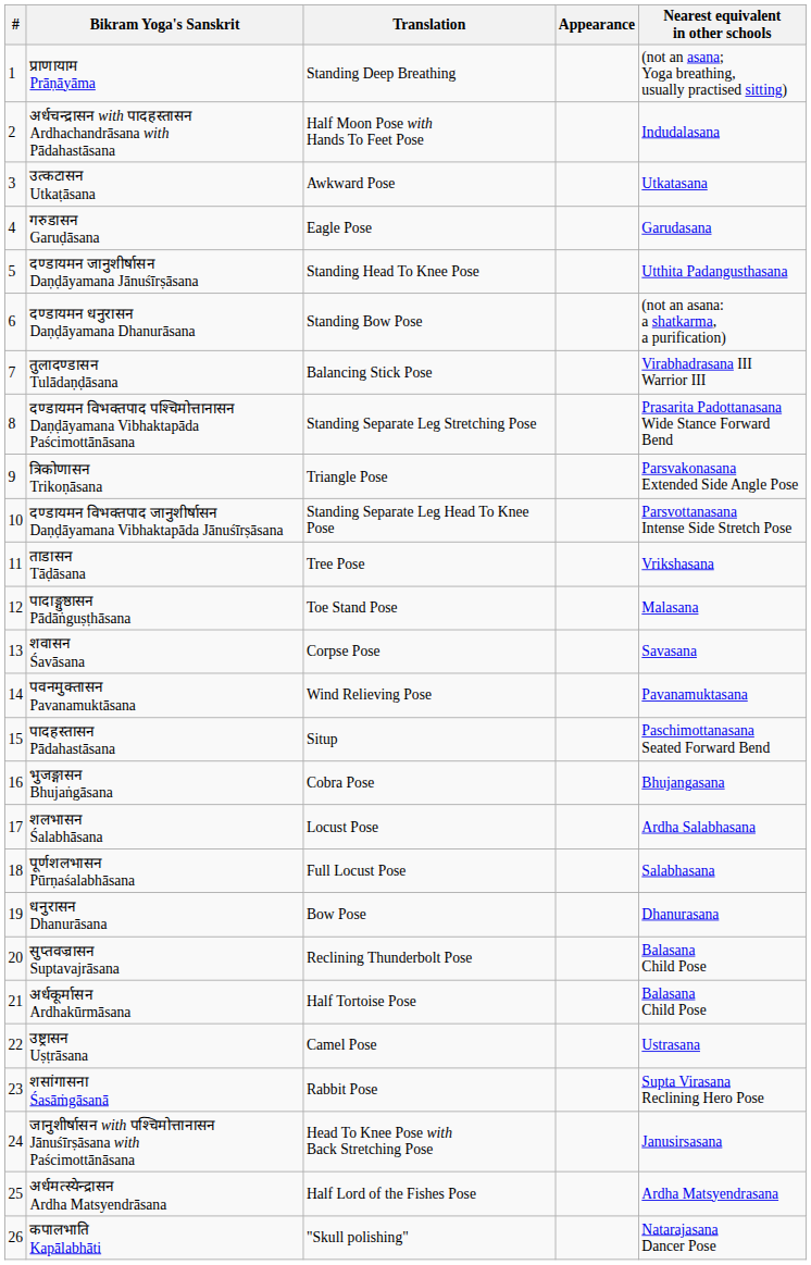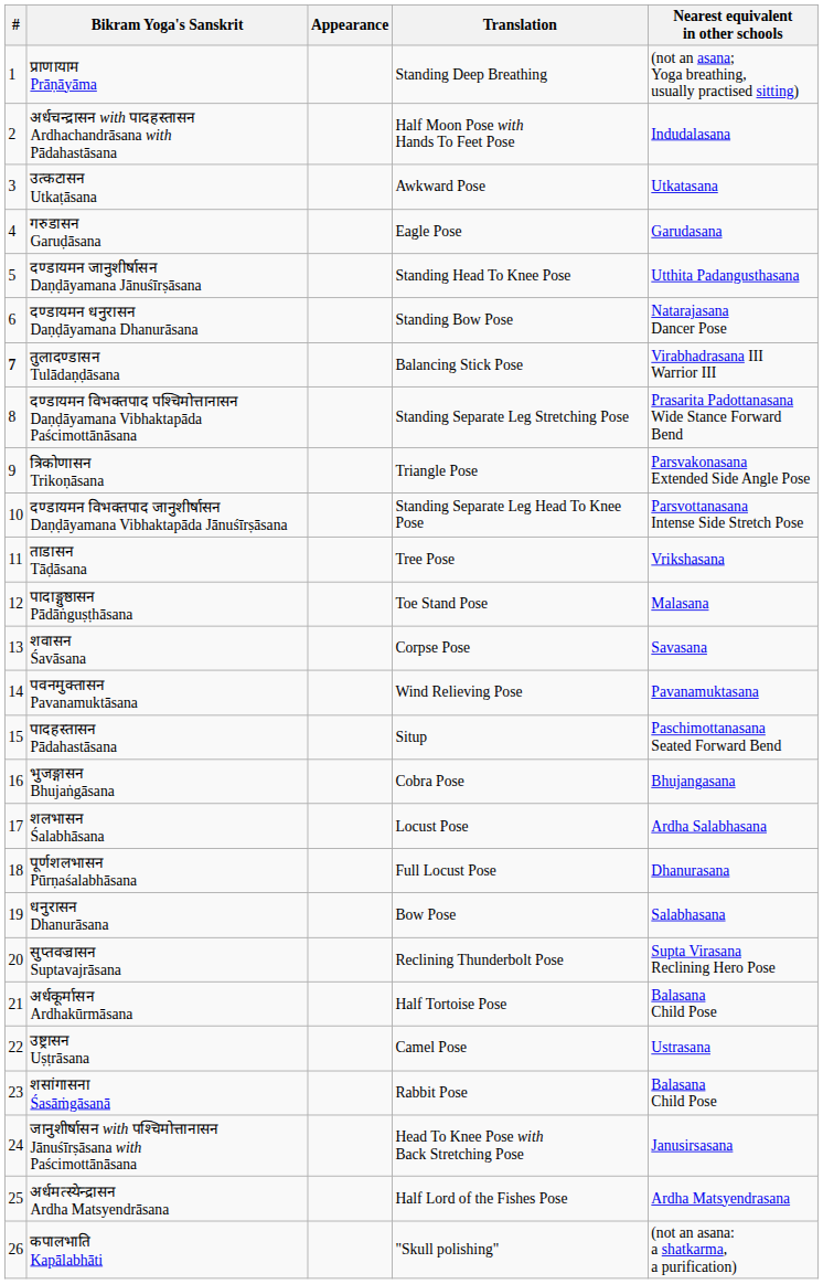 <table class="wikitable">
 <tr>
 <th>#</th>
 <th>Bikram Yoga's Sanskrit</th>
+<th>Appearance</th>
 <th>Translation</th>
-<th>Appearance</th>
 <th>Nearest equivalent<br>in other schools</th>
 </tr>
 <tr>
 <td>1</td>
 <td>प्राणायाम<br><a href='#'>Prāṇāyāma</a></td>
+<td></td>
 <td>Standing Deep Breathing</td>
-<td></td>
 <td>(not an <a href='#'>asana</a>;<br>Yoga breathing,<br>usually practised <a href='#'>sitting</a>)</td>
 </tr>
 <tr>
 <td>2</td>
 <td>अर्धचन्द्रासन <em>with</em> पादहस्तासन<br>Ardhachandrāsana <em>with</em><br>Pādahastāsana</td>
+<td></td>
 <td>Half Moon Pose <em>with</em><br>Hands To Feet Pose</td>
-<td></td>
 <td><a href='#'>Indudalasana</a></td>
 </tr>
 <tr>
 <td>3</td>
 <td>उत्कटासन<br>Utkaṭāsana</td>
+<td></td>
 <td>Awkward Pose</td>
-<td></td>
 <td><a href='#'>Utkatasana</a></td>
 </tr>
 <tr>
 <td>4</td>
 <td>गरुडासन<br>Garuḍāsana</td>
+<td></td>
 <td>Eagle Pose</td>
-<td></td>
 <td><a href='#'>Garudasana</a></td>
 </tr>
 <tr>
 <td>5</td>
 <td>दण्डायमन जानुशीर्षासन<br>Daṇḍāyamana Jānuśīrṣāsana</td>
+<td></td>
 <td>Standing Head To Knee Pose</td>
-<td></td>
 <td><a href='#'>Utthita Padangusthasana</a></td>
 </tr>
 <tr>
 <td>6</td>
 <td>दण्डायमन धनुरासन<br>Daṇḍāyamana Dhanurāsana</td>
+<td></td>
 <td>Standing Bow Pose</td>
-<td></td>
-<td>(not an asana:<br>a <a href='#'>shatkarma</a>,<br>a purification)</td>
+<td><a href='#'>Natarajasana</a><br>Dancer Pose</td>
 </tr>
 <tr>
-<td>7</td>
+<td><strong>7</strong></td>
 <td>तुलादण्डासन<br>Tulādaṇḍāsana</td>
+<td></td>
 <td>Balancing Stick Pose</td>
-<td></td>
 <td><a href='#'>Virabhadrasana</a> III<br>Warrior III</td>
 </tr>
 <tr>
 <td>8</td>
 <td>दण्डायमन विभक्तपाद पश्चिमोत्तानासन<br>Daṇḍāyamana Vibhaktapāda Paścimottānāsana</td>
+<td></td>
 <td>Standing Separate Leg Stretching Pose</td>
-<td></td>
 <td><a href='#'>Prasarita Padottanasana</a><br>Wide Stance Forward Bend</td>
 </tr>
 <tr>
 <td>9</td>
 <td>त्रिकोणासन<br>Trikoṇāsana</td>
+<td></td>
 <td>Triangle Pose</td>
-<td></td>
 <td><a href='#'>Parsvakonasana</a><br>Extended Side Angle Pose</td>
 </tr>
 <tr>
 <td>10</td>
 <td>दण्डायमन विभक्तपाद जानुशीर्षासन<br>Daṇḍāyamana Vibhaktapāda Jānuśīrṣāsana</td>
+<td></td>
 <td>Standing Separate Leg Head To Knee Pose</td>
-<td></td>
 <td><a href='#'>Parsvottanasana</a><br>Intense Side Stretch Pose</td>
 </tr>
 <tr>
 <td>11</td>
 <td>ताडासन<br>Tāḍāsana</td>
+<td></td>
 <td>Tree Pose</td>
-<td></td>
 <td><a href='#'>Vrikshasana</a></td>
 </tr>
 <tr>
 <td>12</td>
 <td>पादाङ्गुष्ठासन<br>Pādāṅguṣṭhāsana</td>
+<td></td>
 <td>Toe Stand Pose</td>
-<td></td>
 <td><a href='#'>Malasana</a></td>
 </tr>
 <tr>
 <td>13</td>
 <td>शवासन<br>Śavāsana</td>
+<td></td>
 <td>Corpse Pose</td>
-<td></td>
 <td><a href='#'>Savasana</a></td>
 </tr>
 <tr>
 <td>14</td>
 <td>पवनमुक्तासन<br>Pavanamuktāsana</td>
+<td></td>
 <td>Wind Relieving Pose</td>
-<td></td>
 <td><a href='#'>Pavanamuktasana</a></td>
 </tr>
 <tr>
 <td>15</td>
 <td>पादहस्तासन<br>Pādahastāsana</td>
+<td></td>
 <td>Situp</td>
-<td></td>
 <td><a href='#'>Paschimottanasana</a><br>Seated Forward Bend</td>
 </tr>
 <tr>
 <td>16</td>
 <td>भुजङ्गासन<br>Bhujaṅgāsana</td>
+<td></td>
 <td>Cobra Pose</td>
-<td></td>
 <td><a href='#'>Bhujangasana</a></td>
 </tr>
 <tr>
 <td>17</td>
 <td>शलभासन<br>Śalabhāsana</td>
+<td></td>
 <td>Locust Pose</td>
-<td></td>
 <td><a href='#'>Ardha Salabhasana</a></td>
 </tr>
 <tr>
 <td>18</td>
 <td>पूर्णशलभासन<br>Pūrṇaśalabhāsana</td>
+<td></td>
 <td>Full Locust Pose</td>
-<td></td>
-<td><a href='#'>Salabhasana</a></td>
+<td><a href='#'>Dhanurasana</a></td>
 </tr>
 <tr>
 <td>19</td>
 <td>धनुरासन<br>Dhanurāsana</td>
+<td></td>
 <td>Bow Pose</td>
-<td></td>
-<td><a href='#'>Dhanurasana</a></td>
+<td><a href='#'>Salabhasana</a></td>
 </tr>
 <tr>
 <td>20</td>
 <td>सुप्तवज्रासन<br>Suptavajrāsana</td>
+<td></td>
 <td>Reclining Thunderbolt Pose</td>
-<td></td>
-<td><a href='#'>Balasana</a><br>Child Pose</td>
+<td><a href='#'>Supta Virasana</a><br>Reclining Hero Pose</td>
 </tr>
 <tr>
 <td>21</td>
 <td>अर्धकूर्मासन<br>Ardhakūrmāsana</td>
+<td></td>
 <td>Half Tortoise Pose</td>
-<td></td>
 <td><a href='#'>Balasana</a><br>Child Pose</td>
 </tr>
 <tr>
 <td>22</td>
 <td>उष्ट्रासन<br>Uṣṭrāsana</td>
+<td></td>
 <td>Camel Pose</td>
-<td></td>
 <td><a href='#'>Ustrasana</a></td>
 </tr>
 <tr>
 <td>23</td>
 <td>शसांगासना<br><a href='#'>Śasāṁgāsanā</a></td>
+<td></td>
 <td>Rabbit Pose</td>
-<td></td>
-<td><a href='#'>Supta Virasana</a><br>Reclining Hero Pose</td>
+<td><a href='#'>Balasana</a><br>Child Pose</td>
 </tr>
 <tr>
 <td>24</td>
 <td>जानुशीर्षासन <em>with</em> पश्चिमोत्तानासन<br>Jānuśīrṣāsana <em>with</em><br>Paścimottānāsana</td>
+<td></td>
 <td>Head To Knee Pose <em>with</em><br>Back Stretching Pose</td>
-<td></td>
 <td><a href='#'>Janusirsasana</a></td>
 </tr>
 <tr>
 <td>25</td>
 <td>अर्धमत्स्येन्द्रासन<br>Ardha Matsyendrāsana</td>
+<td></td>
 <td>Half Lord of the Fishes Pose</td>
-<td></td>
 <td><a href='#'>Ardha Matsyendrasana</a></td>
 </tr>
 <tr>
 <td>26</td>
 <td>कपालभाति<br><a href='#'>Kapālabhāti</a></td>
+<td></td>
 <td>"Skull polishing"</td>
-<td></td>
-<td><a href='#'>Natarajasana</a><br>Dancer Pose</td>
+<td>(not an asana:<br>a <a href='#'>shatkarma</a>,<br>a purification)</td>
 </tr>
 </table>
